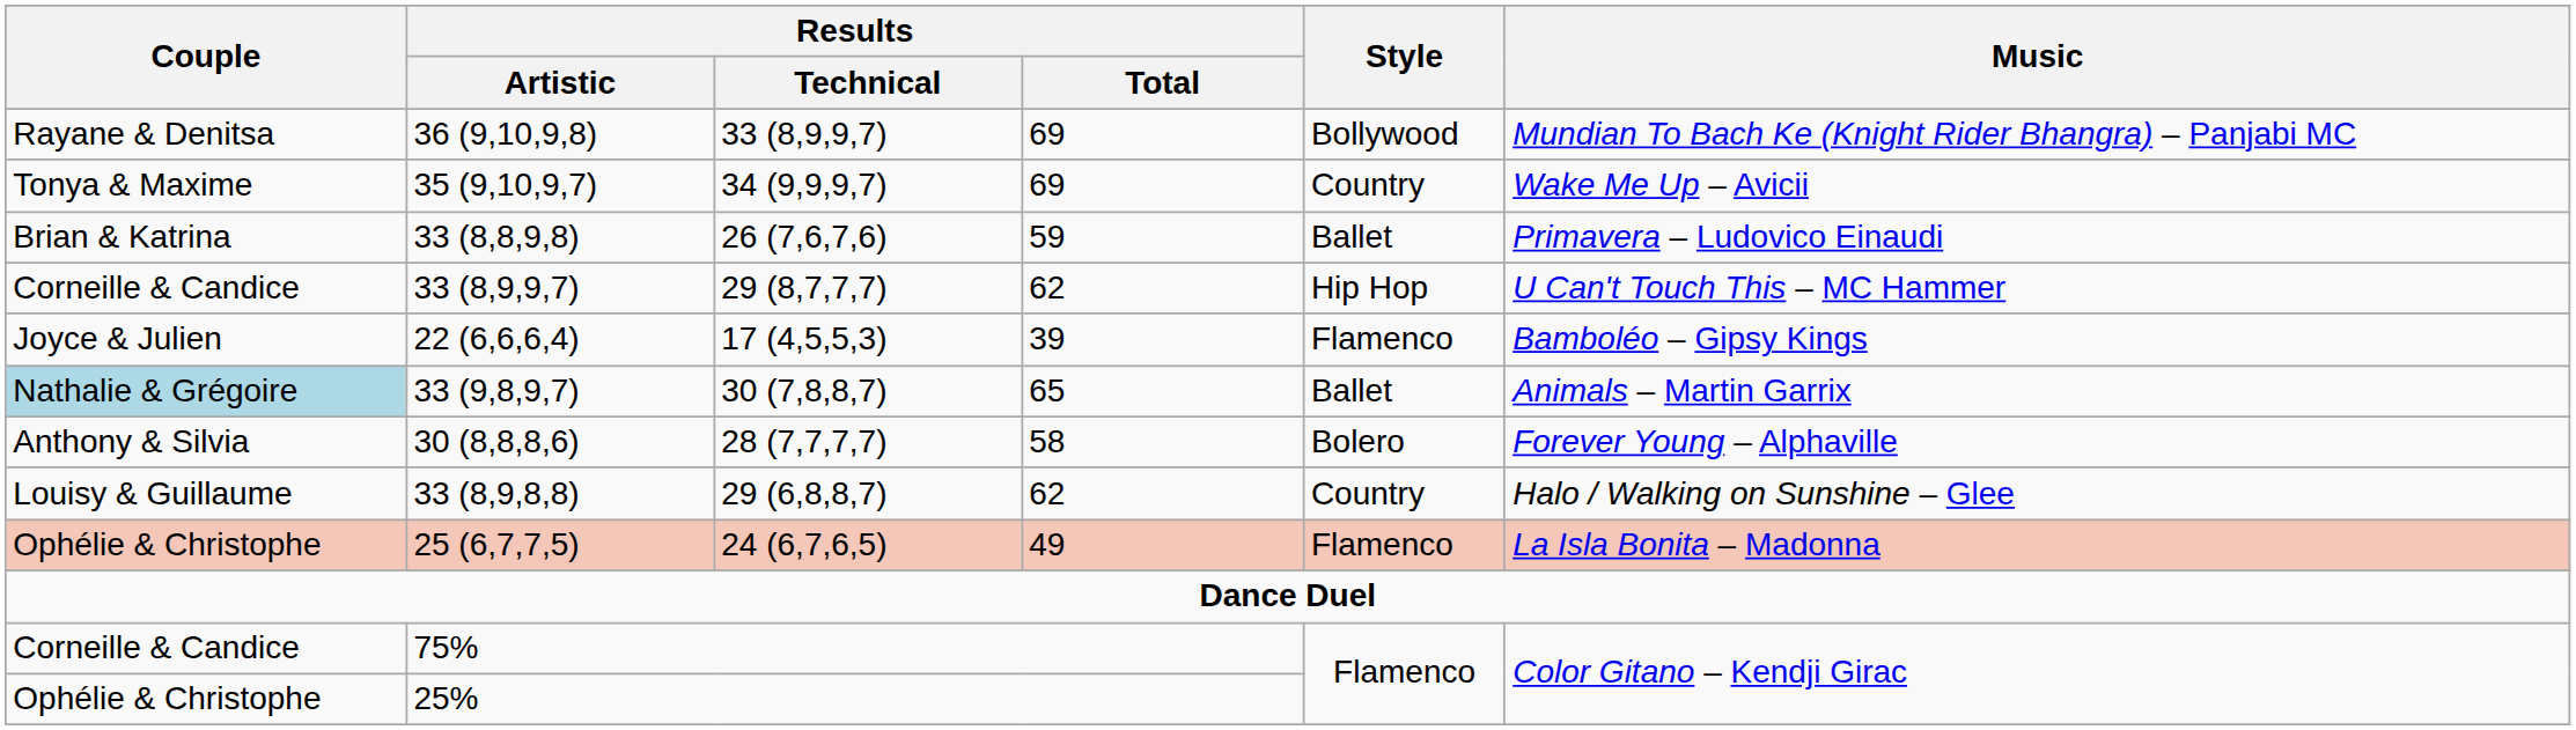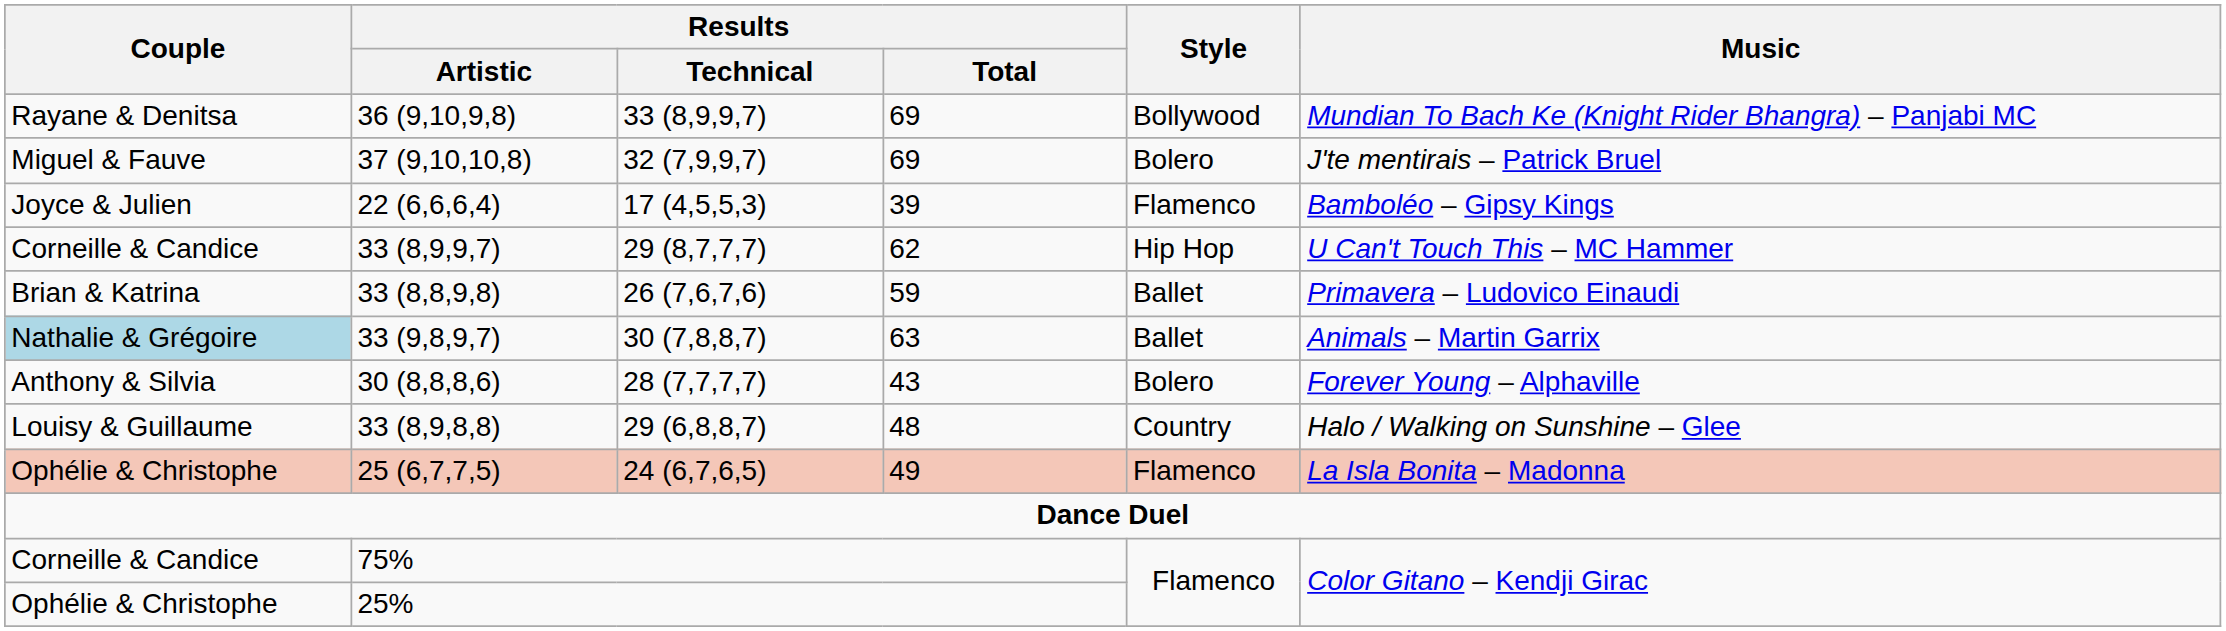 <table class="wikitable" style="width:80%;">
 <tr>
 <th rowspan="2">Couple</th>
 <th colspan=3>Results</th>
 <th rowspan="2">Style</th>
 <th rowspan="2">Music</th>
 </tr>
 <tr>
 <th style="width:12%;">Artistic</th>
 <th style="width:12%;">Technical</th>
 <th style="width:11%;">Total</th>
 </tr>
 <tr>
 <td>Rayane & Denitsa</td>
 <td>36 (9,10,9,8)</td>
 <td>33 (8,9,9,7)</td>
 <td>69</td>
 <td>Bollywood</td>
 <td><em><a href='#'>Mundian To Bach Ke (Knight Rider Bhangra)</a></em> – <a href='#'>Panjabi MC</a></td>
 </tr>
 <tr>
-<td>Tonya & Maxime</td>
-<td>35 (9,10,9,7)</td>
-<td>34 (9,9,9,7)</td>
+<td>Miguel & Fauve</td>
+<td>37 (9,10,10,8)</td>
+<td>32 (7,9,9,7)</td>
 <td>69</td>
-<td>Country</td>
-<td><em><a href='#'>Wake Me Up</a></em> – <a href='#'>Avicii</a></td>
+<td>Bolero</td>
+<td><em>J'te mentirais</em> – <a href='#'>Patrick Bruel</a></td>
+</tr>
+<tr>
+<td>Joyce & Julien</td>
+<td>22 (6,6,6,4)</td>
+<td>17 (4,5,5,3)</td>
+<td>39</td>
+<td>Flamenco</td>
+<td><em><a href='#'>Bamboléo</a></em> – <a href='#'>Gipsy Kings</a></td>
+</tr>
+<tr>
+<td>Corneille & Candice</td>
+<td>33 (8,9,9,7)</td>
+<td>29 (8,7,7,7)</td>
+<td>62</td>
+<td>Hip Hop</td>
+<td><em><a href='#'>U Can't Touch This</a></em> – <a href='#'>MC Hammer</a></td>
 </tr>
 <tr>
 <td>Brian & Katrina</td>
 <td>33 (8,8,9,8)</td>
 <td>26 (7,6,7,6)</td>
 <td>59</td>
 <td>Ballet</td>
 <td><em><a href='#'>Primavera</a></em> – <a href='#'>Ludovico Einaudi</a></td>
 </tr>
 <tr>
-<td>Corneille & Candice</td>
-<td>33 (8,9,9,7)</td>
-<td>29 (8,7,7,7)</td>
-<td>62</td>
-<td>Hip Hop</td>
-<td><em><a href='#'>U Can't Touch This</a></em> – <a href='#'>MC Hammer</a></td>
-</tr>
-<tr>
-<td>Joyce & Julien</td>
-<td>22 (6,6,6,4)</td>
-<td>17 (4,5,5,3)</td>
-<td>39</td>
-<td>Flamenco</td>
-<td><em><a href='#'>Bamboléo</a></em> – <a href='#'>Gipsy Kings</a></td>
-</tr>
-<tr>
 <td style="background: lightblue;">Nathalie & Grégoire</td>
 <td>33 (9,8,9,7)</td>
 <td>30 (7,8,8,7)</td>
-<td>65</td>
+<td>63</td>
 <td>Ballet</td>
 <td><em><a href='#'>Animals</a></em> – <a href='#'>Martin Garrix</a></td>
 </tr>
 <tr>
 <td>Anthony & Silvia</td>
 <td>30 (8,8,8,6)</td>
 <td>28 (7,7,7,7)</td>
-<td>58</td>
+<td>43</td>
 <td>Bolero</td>
 <td><em><a href='#'>Forever Young</a></em> – <a href='#'>Alphaville</a></td>
 </tr>
 <tr>
 <td>Louisy & Guillaume</td>
 <td>33 (8,9,8,8)</td>
 <td>29 (6,8,8,7)</td>
-<td>62</td>
+<td>48</td>
 <td>Country</td>
 <td><em>Halo / Walking on Sunshine</em> – <a href='#'>Glee</a></td>
 </tr>
 <tr style="background:#f4c7b8;">
 <td>Ophélie & Christophe</td>
 <td>25 (6,7,7,5)</td>
 <td>24 (6,7,6,5)</td>
 <td>49</td>
 <td>Flamenco</td>
 <td><em><a href='#'>La Isla Bonita</a></em> – <a href='#'>Madonna</a></td>
 </tr>
 <tr>
 <td colspan=6 style="text-align:center;"><strong>Dance Duel</strong></td>
 </tr>
 <tr>
 <td>Corneille & Candice</td>
 <td colspan=3>75%</td>
 <td rowspan=2 style="text-align:center;">Flamenco</td>
 <td rowspan=2><em><a href='#'>Color Gitano</a></em> – <a href='#'>Kendji Girac</a></td>
 </tr>
 <tr>
 <td>Ophélie & Christophe</td>
 <td colspan=3>25%</td>
 </tr>
 </table>
